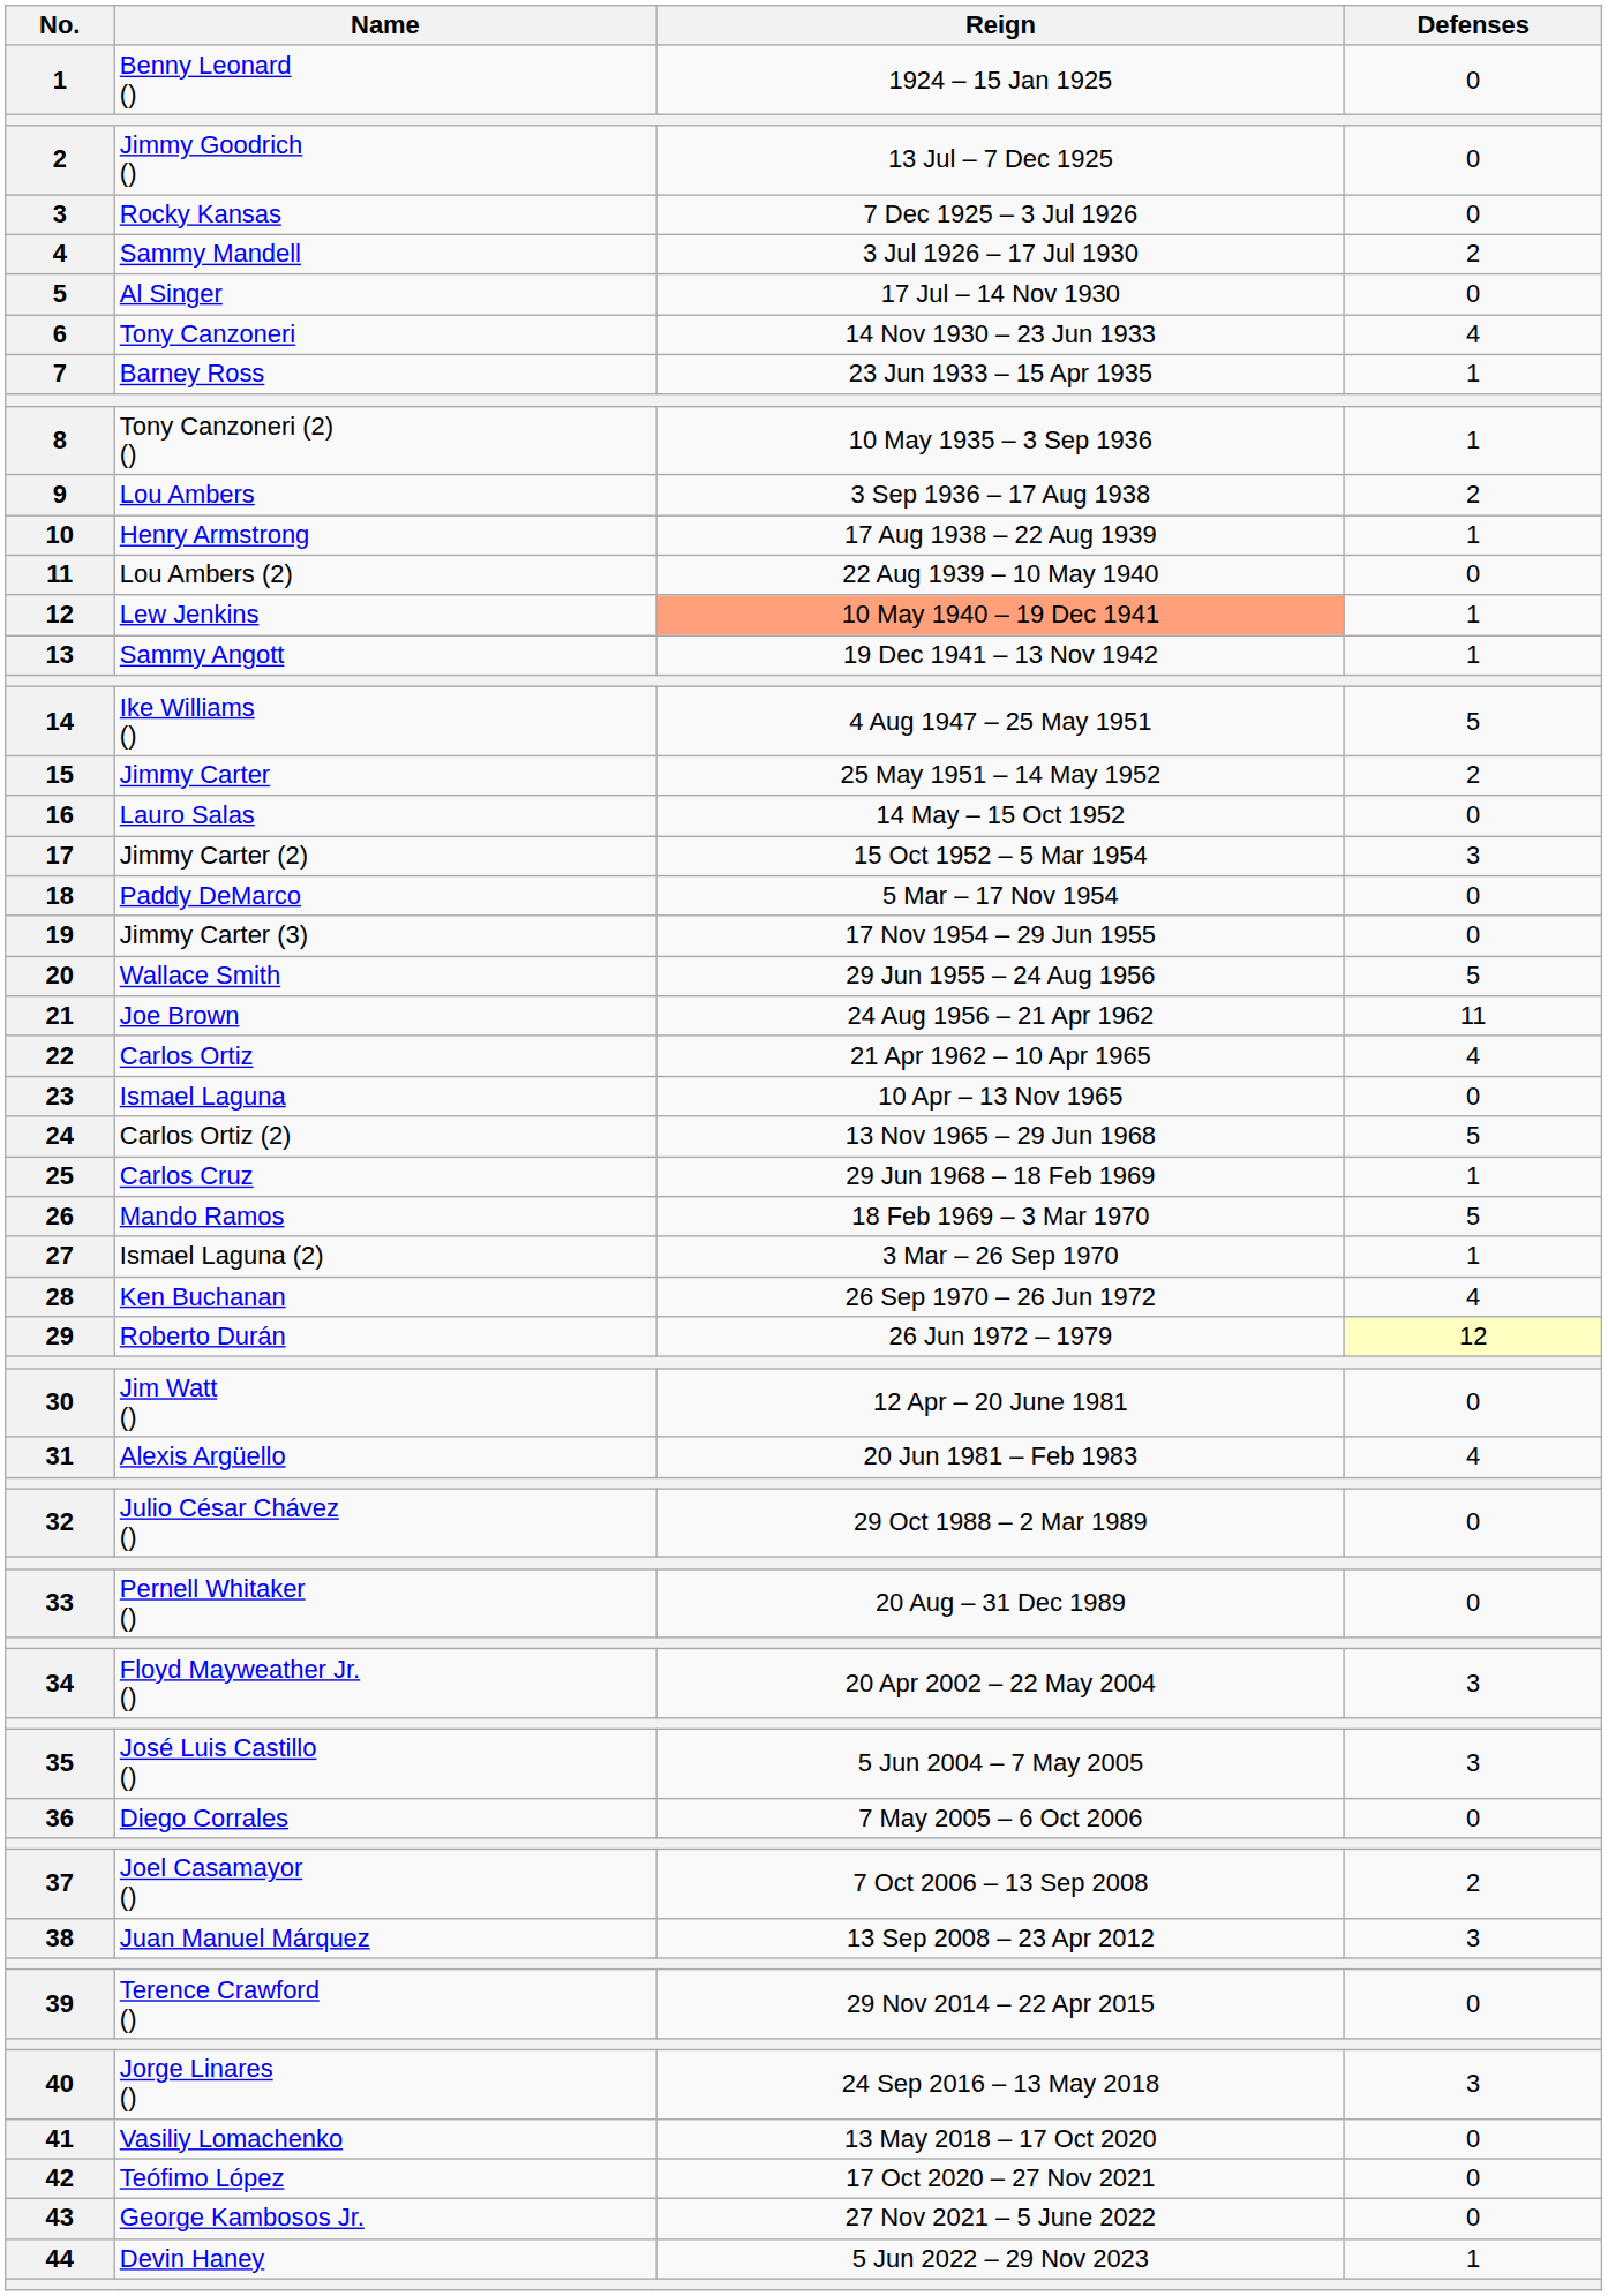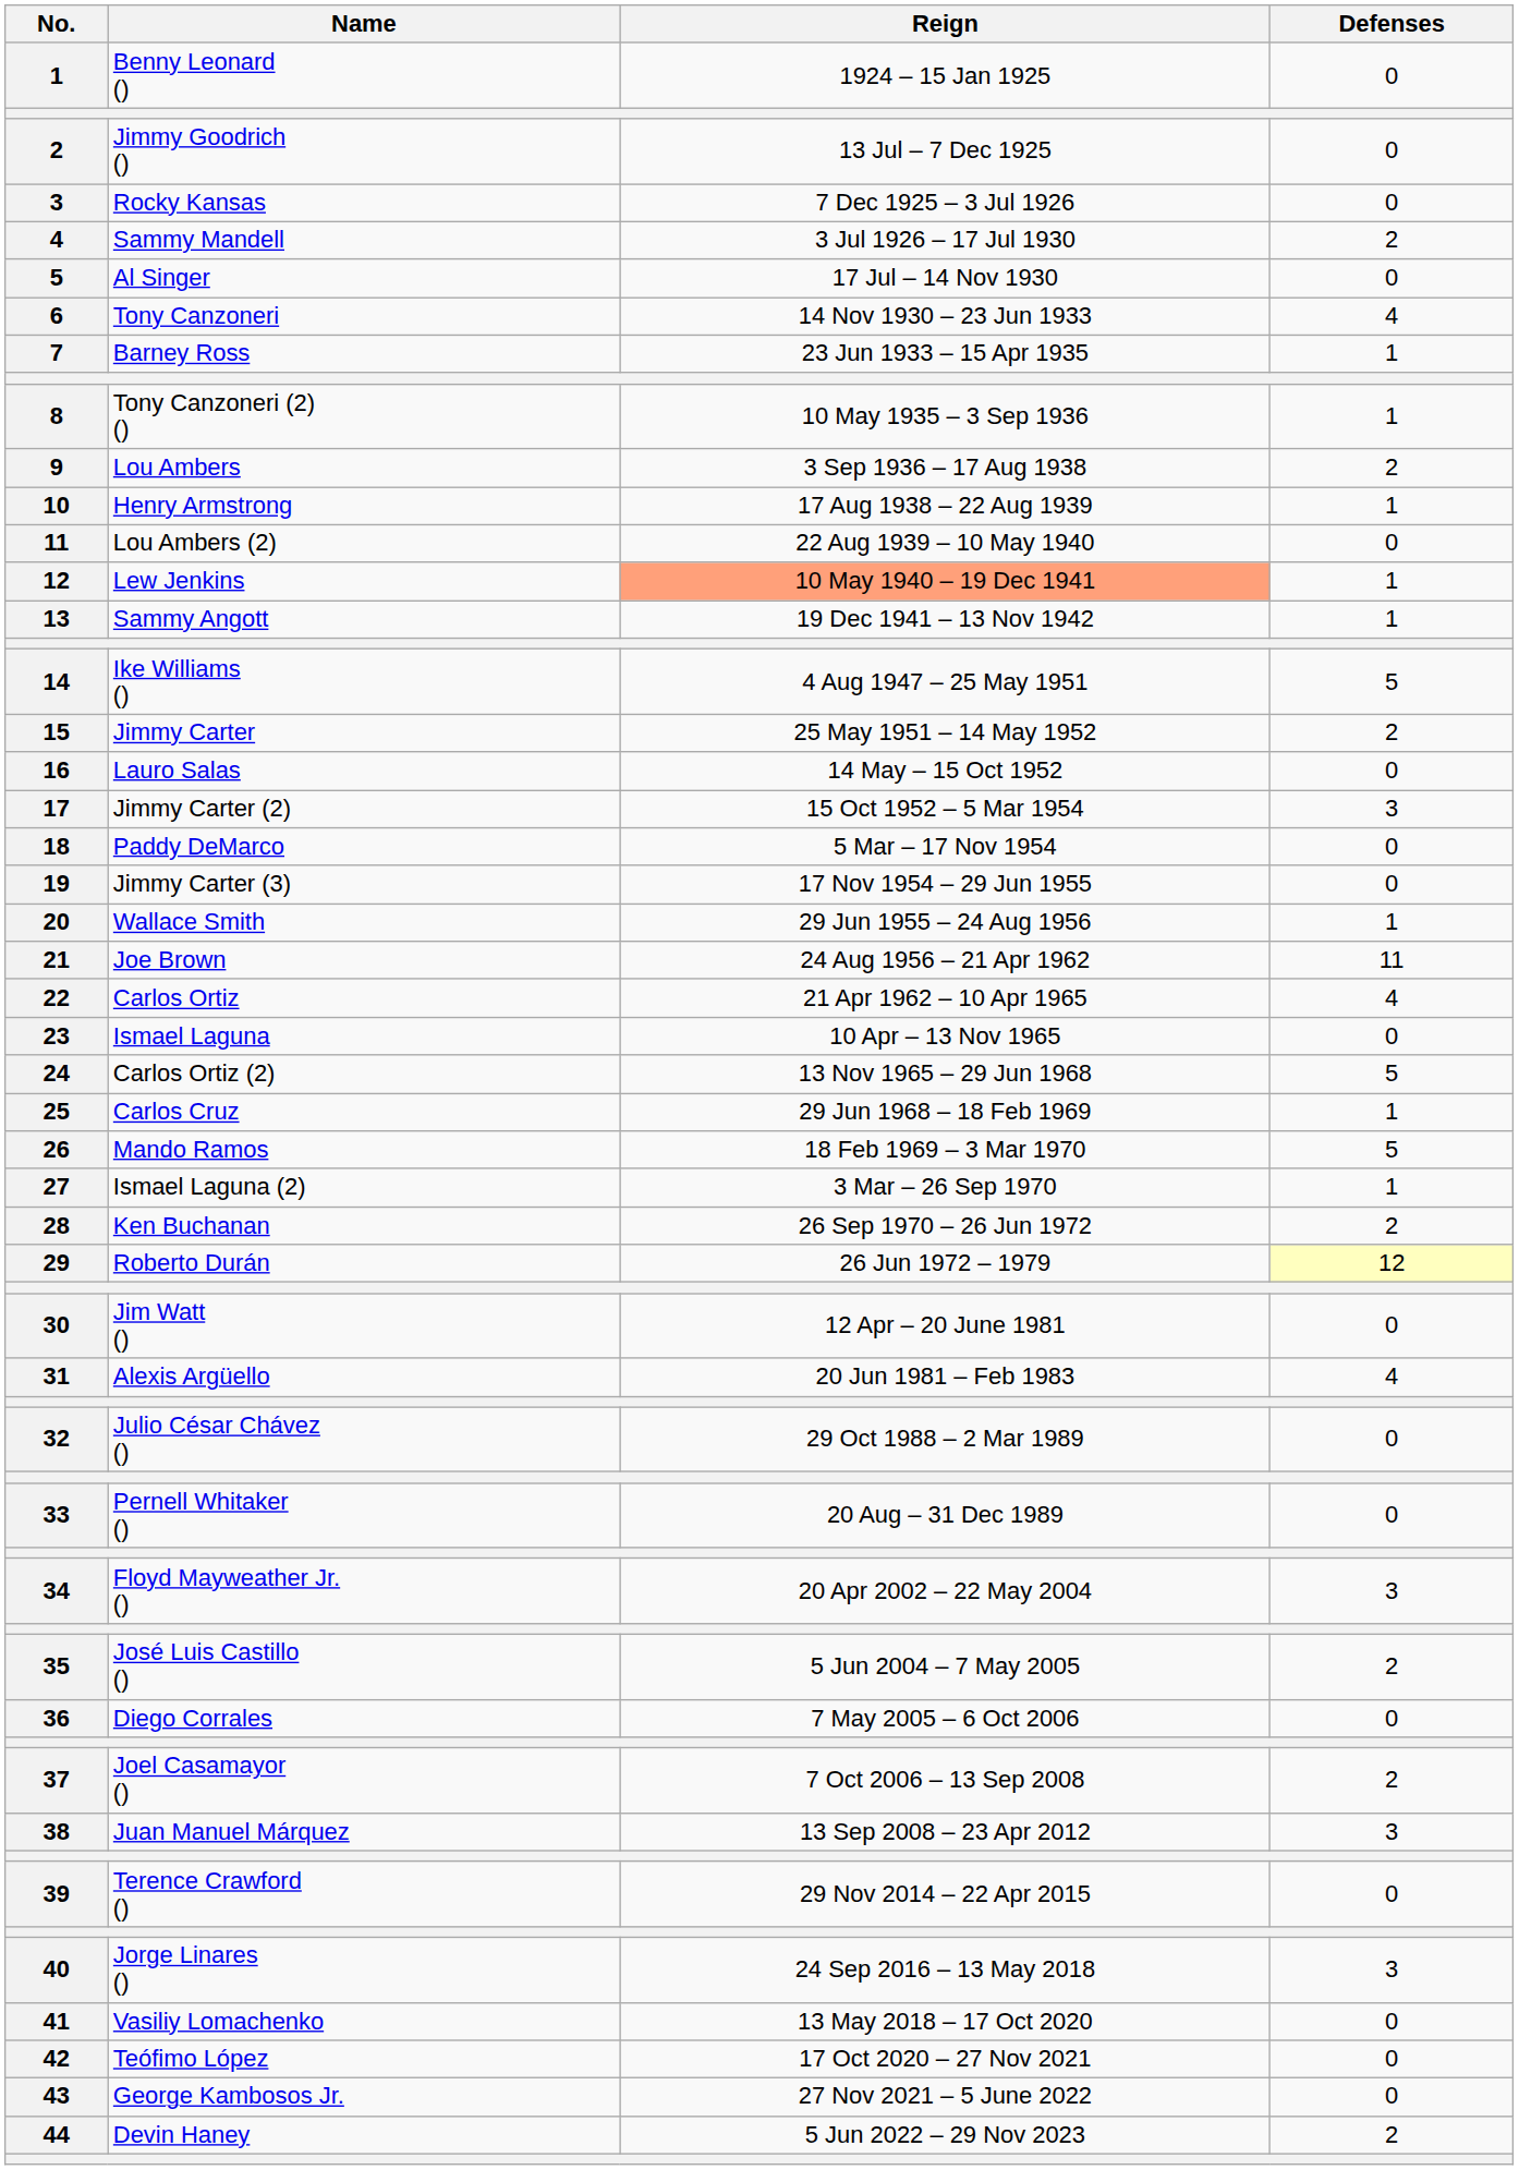 <table class="wikitable sortable" style="width:80%;">
 <tr>
 <th>No.</th>
 <th>Name</th>
 <th>Reign</th>
 <th>Defenses</th>
 </tr>
 <tr align=center>
 <th>1</th>
 <td align=left><a href='#'>Benny Leonard</a><br>()</td>
 <td>1924 – 15 Jan 1925</td>
 <td>0</td>
 </tr>
 <tr align=center>
 <th colspan=4></th>
 </tr>
 <tr align=center>
 <th>2</th>
 <td align=left><a href='#'>Jimmy Goodrich</a><br>()</td>
 <td>13 Jul – 7 Dec 1925</td>
 <td>0</td>
 </tr>
 <tr align=center>
 <th>3</th>
 <td align=left><a href='#'>Rocky Kansas</a></td>
 <td>7 Dec 1925 – 3 Jul 1926</td>
 <td>0</td>
 </tr>
 <tr align=center>
 <th>4</th>
 <td align=left><a href='#'>Sammy Mandell</a></td>
 <td>3 Jul 1926 – 17 Jul 1930</td>
 <td>2</td>
 </tr>
 <tr align=center>
 <th>5</th>
 <td align=left><a href='#'>Al Singer</a></td>
 <td>17 Jul – 14 Nov 1930</td>
 <td>0</td>
 </tr>
 <tr align=center>
 <th>6</th>
 <td align=left><a href='#'>Tony Canzoneri</a></td>
 <td>14 Nov 1930 – 23 Jun 1933</td>
 <td>4</td>
 </tr>
 <tr align=center>
 <th>7</th>
 <td align=left><a href='#'>Barney Ross</a></td>
 <td>23 Jun 1933 – 15 Apr 1935</td>
 <td>1</td>
 </tr>
 <tr align=center>
 <th colspan=4></th>
 </tr>
 <tr align=center>
 <th>8</th>
 <td align=left>Tony Canzoneri (2)<br>()</td>
 <td>10 May 1935 – 3 Sep 1936</td>
 <td>1</td>
 </tr>
 <tr align=center>
 <th>9</th>
 <td align=left><a href='#'>Lou Ambers</a></td>
 <td>3 Sep 1936 – 17 Aug 1938</td>
 <td>2</td>
 </tr>
 <tr align=center>
 <th>10</th>
 <td align=left><a href='#'>Henry Armstrong</a></td>
 <td>17 Aug 1938 – 22 Aug 1939</td>
 <td>1</td>
 </tr>
 <tr align=center>
 <th>11</th>
 <td align=left>Lou Ambers (2)</td>
 <td>22 Aug 1939 – 10 May 1940</td>
 <td>0</td>
 </tr>
 <tr align=center>
 <th>12</th>
 <td align=left><a href='#'>Lew Jenkins</a></td>
 <td style="background: lightsalmon;">10 May 1940 – 19 Dec 1941</td>
 <td>1</td>
 </tr>
 <tr align=center>
 <th>13</th>
 <td align=left><a href='#'>Sammy Angott</a></td>
 <td>19 Dec 1941 – 13 Nov 1942</td>
 <td>1</td>
 </tr>
 <tr align=center>
 <th colspan=4></th>
 </tr>
 <tr align=center>
 <th>14</th>
 <td align=left><a href='#'>Ike Williams</a><br>()</td>
 <td>4 Aug 1947 – 25 May 1951</td>
 <td>5</td>
 </tr>
 <tr align=center>
 <th>15</th>
 <td align=left><a href='#'>Jimmy Carter</a></td>
 <td>25 May 1951 – 14 May 1952</td>
 <td>2</td>
 </tr>
 <tr align=center>
 <th>16</th>
 <td align=left><a href='#'>Lauro Salas</a></td>
 <td>14 May – 15 Oct 1952</td>
 <td>0</td>
 </tr>
 <tr align=center>
 <th>17</th>
 <td align=left>Jimmy Carter (2)</td>
 <td>15 Oct 1952 – 5 Mar 1954</td>
 <td>3</td>
 </tr>
 <tr align=center>
 <th>18</th>
 <td align=left><a href='#'>Paddy DeMarco</a></td>
 <td>5 Mar – 17 Nov 1954</td>
 <td>0</td>
 </tr>
 <tr align=center>
 <th>19</th>
 <td align=left>Jimmy Carter (3)</td>
 <td>17 Nov 1954 – 29 Jun 1955</td>
 <td>0</td>
 </tr>
 <tr align=center>
 <th>20</th>
 <td align=left><a href='#'>Wallace Smith</a></td>
 <td>29 Jun 1955 – 24 Aug 1956</td>
-<td>5</td>
+<td>1</td>
 </tr>
 <tr align=center>
 <th>21</th>
 <td align=left><a href='#'>Joe Brown</a></td>
 <td>24 Aug 1956 – 21 Apr 1962</td>
 <td>11</td>
 </tr>
 <tr align=center>
 <th>22</th>
 <td align=left><a href='#'>Carlos Ortiz</a></td>
 <td>21 Apr 1962 – 10 Apr 1965</td>
 <td>4</td>
 </tr>
 <tr align=center>
 <th>23</th>
 <td align=left><a href='#'>Ismael Laguna</a></td>
 <td>10 Apr – 13 Nov 1965</td>
 <td>0</td>
 </tr>
 <tr align=center>
 <th>24</th>
 <td align=left>Carlos Ortiz (2)</td>
 <td>13 Nov 1965 – 29 Jun 1968</td>
 <td>5</td>
 </tr>
 <tr align=center>
 <th>25</th>
 <td align=left><a href='#'>Carlos Cruz</a></td>
 <td>29 Jun 1968 – 18 Feb 1969</td>
 <td>1</td>
 </tr>
 <tr align=center>
 <th>26</th>
 <td align=left><a href='#'>Mando Ramos</a></td>
 <td>18 Feb 1969 – 3 Mar 1970</td>
 <td>5</td>
 </tr>
 <tr align=center>
 <th>27</th>
 <td align=left>Ismael Laguna (2)</td>
 <td>3 Mar – 26 Sep 1970</td>
 <td>1</td>
 </tr>
 <tr align=center>
 <th>28</th>
 <td align=left><a href='#'>Ken Buchanan</a></td>
 <td>26 Sep 1970 – 26 Jun 1972</td>
-<td>4</td>
+<td>2</td>
 </tr>
 <tr align=center>
 <th>29</th>
 <td align=left><a href='#'>Roberto Durán</a></td>
 <td>26 Jun 1972 – 1979</td>
 <td style="background:#ffffbf;">12</td>
 </tr>
 <tr align=center>
 <th colspan=4></th>
 </tr>
 <tr align=center>
 <th>30</th>
 <td align=left><a href='#'>Jim Watt</a><br>()</td>
 <td>12 Apr – 20 June 1981</td>
 <td>0</td>
 </tr>
 <tr align=center>
 <th>31</th>
 <td align=left><a href='#'>Alexis Argüello</a></td>
 <td>20 Jun 1981 – Feb 1983</td>
 <td>4</td>
 </tr>
 <tr align=center>
 <th colspan=4></th>
 </tr>
 <tr align=center>
 <th>32</th>
 <td align=left><a href='#'>Julio César Chávez</a><br>()</td>
 <td>29 Oct 1988 – 2 Mar 1989</td>
 <td>0</td>
 </tr>
 <tr align=center>
 <th colspan=4></th>
 </tr>
 <tr align=center>
 <th>33</th>
 <td align=left><a href='#'>Pernell Whitaker</a><br>()</td>
 <td>20 Aug – 31 Dec 1989</td>
 <td>0</td>
 </tr>
 <tr align=center>
 <th colspan=4></th>
 </tr>
 <tr align=center>
 <th>34</th>
 <td align=left><a href='#'>Floyd Mayweather Jr.</a><br>()</td>
 <td>20 Apr 2002 – 22 May 2004</td>
 <td>3</td>
 </tr>
 <tr align=center>
 <th colspan=4></th>
 </tr>
 <tr align=center>
 <th>35</th>
 <td align=left><a href='#'>José Luis Castillo</a><br>()</td>
 <td>5 Jun 2004 – 7 May 2005</td>
-<td>3</td>
+<td>2</td>
 </tr>
 <tr align=center>
 <th>36</th>
 <td align=left><a href='#'>Diego Corrales</a></td>
 <td>7 May 2005 – 6 Oct 2006</td>
 <td>0</td>
 </tr>
 <tr align=center>
 <th colspan=4></th>
 </tr>
 <tr align=center>
 <th>37</th>
 <td align=left><a href='#'>Joel Casamayor</a><br>()</td>
 <td>7 Oct 2006 – 13 Sep 2008</td>
 <td>2</td>
 </tr>
 <tr align=center>
 <th>38</th>
 <td align=left><a href='#'>Juan Manuel Márquez</a></td>
 <td>13 Sep 2008 – 23 Apr 2012</td>
 <td>3</td>
 </tr>
 <tr align=center>
 <th colspan=4></th>
 </tr>
 <tr align=center>
 <th>39</th>
 <td align=left><a href='#'>Terence Crawford</a><br>()</td>
 <td>29 Nov 2014 – 22 Apr 2015</td>
 <td>0</td>
 </tr>
 <tr align=center>
 <th colspan=4></th>
 </tr>
 <tr align=center>
 <th>40</th>
 <td align=left><a href='#'>Jorge Linares</a><br>()</td>
 <td>24 Sep 2016 – 13 May 2018</td>
 <td>3</td>
 </tr>
 <tr align=center>
 <th>41</th>
 <td align=left><a href='#'>Vasiliy Lomachenko</a></td>
 <td>13 May 2018 – 17 Oct 2020</td>
 <td>0</td>
 </tr>
 <tr align=center>
 <th>42</th>
 <td align=left><a href='#'>Teófimo López</a></td>
 <td>17 Oct 2020 – 27 Nov 2021</td>
 <td>0</td>
 </tr>
 <tr align=center>
 <th>43</th>
 <td align=left><a href='#'>George Kambosos Jr.</a></td>
 <td>27 Nov 2021 – 5 June 2022</td>
 <td>0</td>
 </tr>
 <tr align=center>
 <th>44</th>
 <td align=left><a href='#'>Devin Haney</a></td>
 <td>5 Jun 2022 – 29 Nov 2023</td>
-<td>1</td>
+<td>2</td>
 </tr>
 <tr align=center>
 <th colspan=4></th>
 </tr>
 </table>
